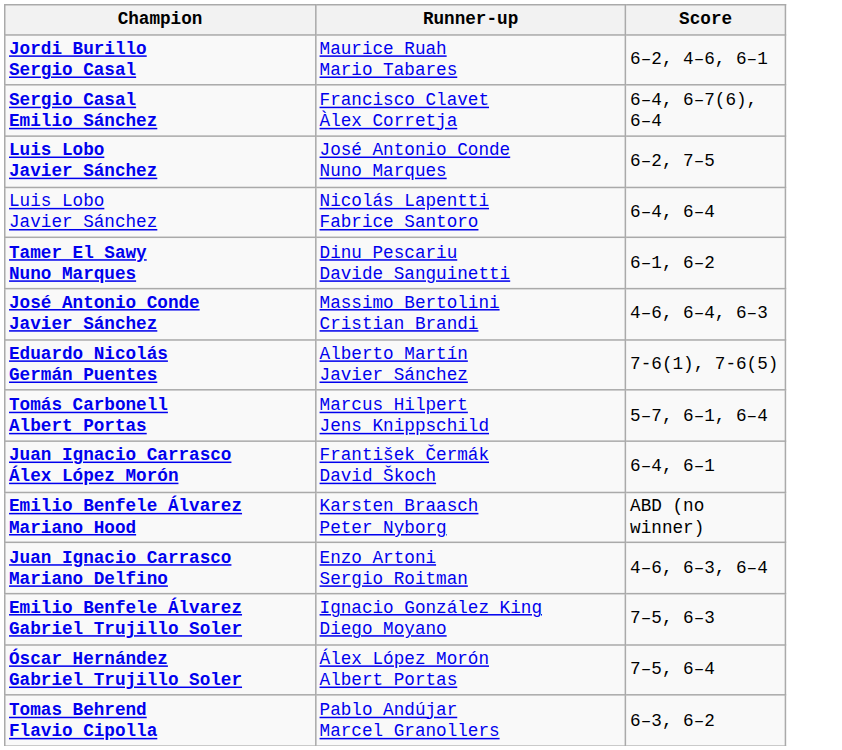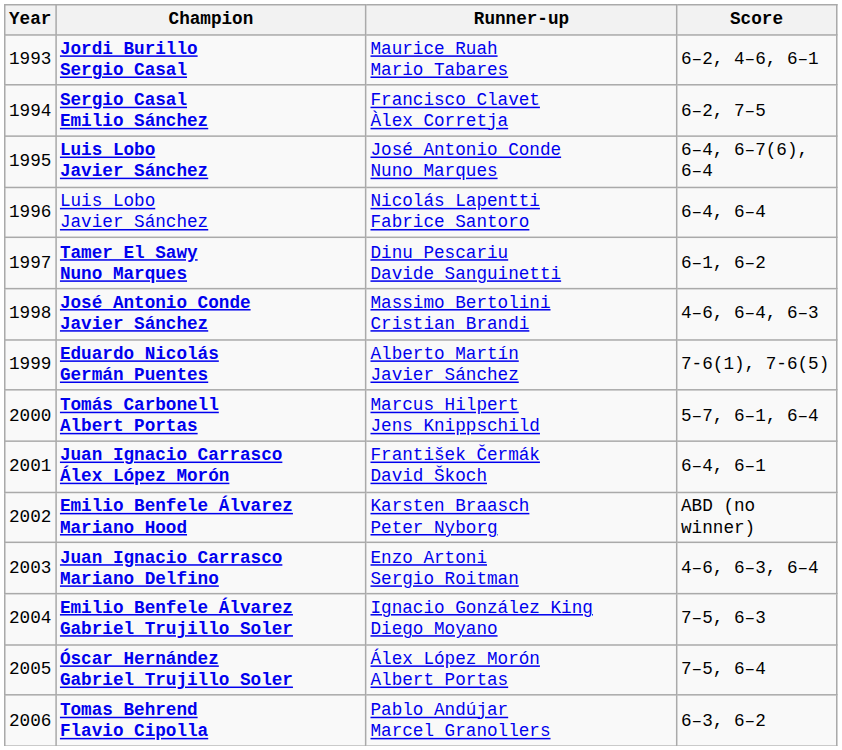 <table class="wikitable" style="font-size:90%">
 <tr>
+<th>Year</th>
 <th width="200">Champion</th>
 <th width="200">Runner-up</th>
 <th width="100">Score</th>
 </tr>
 <tr>
+<td>1993</td>
 <td> <strong><a href='#'>Jordi Burillo</a></strong> <br>  <strong><a href='#'>Sergio Casal</a></strong></td>
 <td> <a href='#'>Maurice Ruah</a> <br>  <a href='#'>Mario Tabares</a></td>
 <td>6–2, 4–6, 6–1</td>
 </tr>
 <tr>
+<td>1994</td>
 <td> <strong><a href='#'>Sergio Casal</a></strong> <br>  <strong><a href='#'>Emilio Sánchez</a></strong></td>
 <td> <a href='#'>Francisco Clavet</a> <br>  <a href='#'>Àlex Corretja</a></td>
+<td>6–2, 7–5</td>
+</tr>
+<tr>
+<td>1995</td>
+<td> <strong><a href='#'>Luis Lobo</a></strong> <br>  <strong><a href='#'>Javier Sánchez</a></strong></td>
+<td> <a href='#'>José Antonio Conde</a> <br>  <a href='#'>Nuno Marques</a></td>
 <td>6–4, 6–7(6), 6–4</td>
 </tr>
 <tr>
-<td> <strong><a href='#'>Luis Lobo</a></strong> <br>  <strong><a href='#'>Javier Sánchez</a></strong></td>
-<td> <a href='#'>José Antonio Conde</a> <br>  <a href='#'>Nuno Marques</a></td>
-<td>6–2, 7–5</td>
-</tr>
-<tr>
+<td>1996</td>
 <td> <a href='#'>Luis Lobo</a> <br>  <a href='#'>Javier Sánchez</a></td>
 <td> <a href='#'>Nicolás Lapentti</a> <br>  <a href='#'>Fabrice Santoro</a></td>
 <td>6–4, 6–4</td>
 </tr>
 <tr>
+<td>1997</td>
 <td> <strong><a href='#'>Tamer El Sawy</a></strong> <br>  <strong><a href='#'>Nuno Marques</a></strong></td>
 <td> <a href='#'>Dinu Pescariu</a> <br>  <a href='#'>Davide Sanguinetti</a></td>
 <td>6–1, 6–2</td>
 </tr>
 <tr>
+<td>1998</td>
 <td> <strong><a href='#'>José Antonio Conde</a></strong> <br>  <strong><a href='#'>Javier Sánchez</a></strong></td>
 <td> <a href='#'>Massimo Bertolini</a> <br>  <a href='#'>Cristian Brandi</a></td>
 <td>4–6, 6–4, 6–3</td>
 </tr>
 <tr>
+<td>1999</td>
 <td> <strong><a href='#'>Eduardo Nicolás</a></strong> <br>  <strong><a href='#'>Germán Puentes</a></strong></td>
 <td> <a href='#'>Alberto Martín</a> <br>  <a href='#'>Javier Sánchez</a></td>
 <td>7-6(1), 7-6(5)</td>
 </tr>
 <tr>
+<td>2000</td>
 <td> <strong><a href='#'>Tomás Carbonell</a></strong> <br>  <strong><a href='#'>Albert Portas</a></strong></td>
 <td> <a href='#'>Marcus Hilpert</a> <br>  <a href='#'>Jens Knippschild</a></td>
 <td>5–7, 6–1, 6–4</td>
 </tr>
 <tr>
+<td>2001</td>
 <td> <strong><a href='#'>Juan Ignacio Carrasco</a></strong> <br>  <strong><a href='#'>Álex López Morón</a></strong></td>
 <td> <a href='#'>František Čermák</a> <br>  <a href='#'>David Škoch</a></td>
 <td>6–4, 6–1</td>
 </tr>
 <tr>
+<td>2002</td>
 <td> <strong><a href='#'>Emilio Benfele Álvarez</a></strong> <br>  <strong><a href='#'>Mariano Hood</a></strong></td>
 <td> <a href='#'>Karsten Braasch</a> <br>  <a href='#'>Peter Nyborg</a></td>
 <td>ABD (no winner)</td>
 </tr>
 <tr>
+<td>2003</td>
 <td> <strong><a href='#'>Juan Ignacio Carrasco</a></strong> <br>  <strong><a href='#'>Mariano Delfino</a></strong></td>
 <td> <a href='#'>Enzo Artoni</a> <br>  <a href='#'>Sergio Roitman</a></td>
 <td>4–6, 6–3, 6–4</td>
 </tr>
 <tr>
+<td>2004</td>
 <td> <strong><a href='#'>Emilio Benfele Álvarez</a></strong> <br>  <strong><a href='#'>Gabriel Trujillo Soler</a></strong></td>
 <td> <a href='#'>Ignacio González King</a> <br>  <a href='#'>Diego Moyano</a></td>
 <td>7–5, 6–3</td>
 </tr>
 <tr>
+<td>2005</td>
 <td> <strong><a href='#'>Óscar Hernández</a></strong> <br>  <strong><a href='#'>Gabriel Trujillo Soler</a></strong></td>
 <td> <a href='#'>Álex López Morón</a> <br>  <a href='#'>Albert Portas</a></td>
 <td>7–5, 6–4</td>
 </tr>
 <tr>
+<td>2006</td>
 <td> <strong><a href='#'>Tomas Behrend</a></strong> <br>  <strong><a href='#'>Flavio Cipolla</a></strong></td>
 <td> <a href='#'>Pablo Andújar</a> <br>  <a href='#'>Marcel Granollers</a></td>
 <td>6–3, 6–2</td>
 </tr>
 </table>
